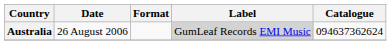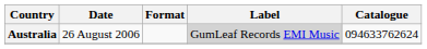 <table class="wikitable plainrowheaders">
 <tr>
 <th scope="col">Country</th>
 <th scope="col">Date</th>
 <th scope="col">Format</th>
 <th scope="col">Label</th>
 <th scope="col">Catalogue</th>
 </tr>
 <tr>
 <th scope="row">Australia</th>
 <td>26 August 2006</td>
 <td></td>
 <td style="background: lightgrey;">GumLeaf Records <a href='#'>EMI Music</a></td>
-<td>094637362624</td>
+<td>094633762624</td>
 </tr>
 <tr>
 </tr>
 </table>
